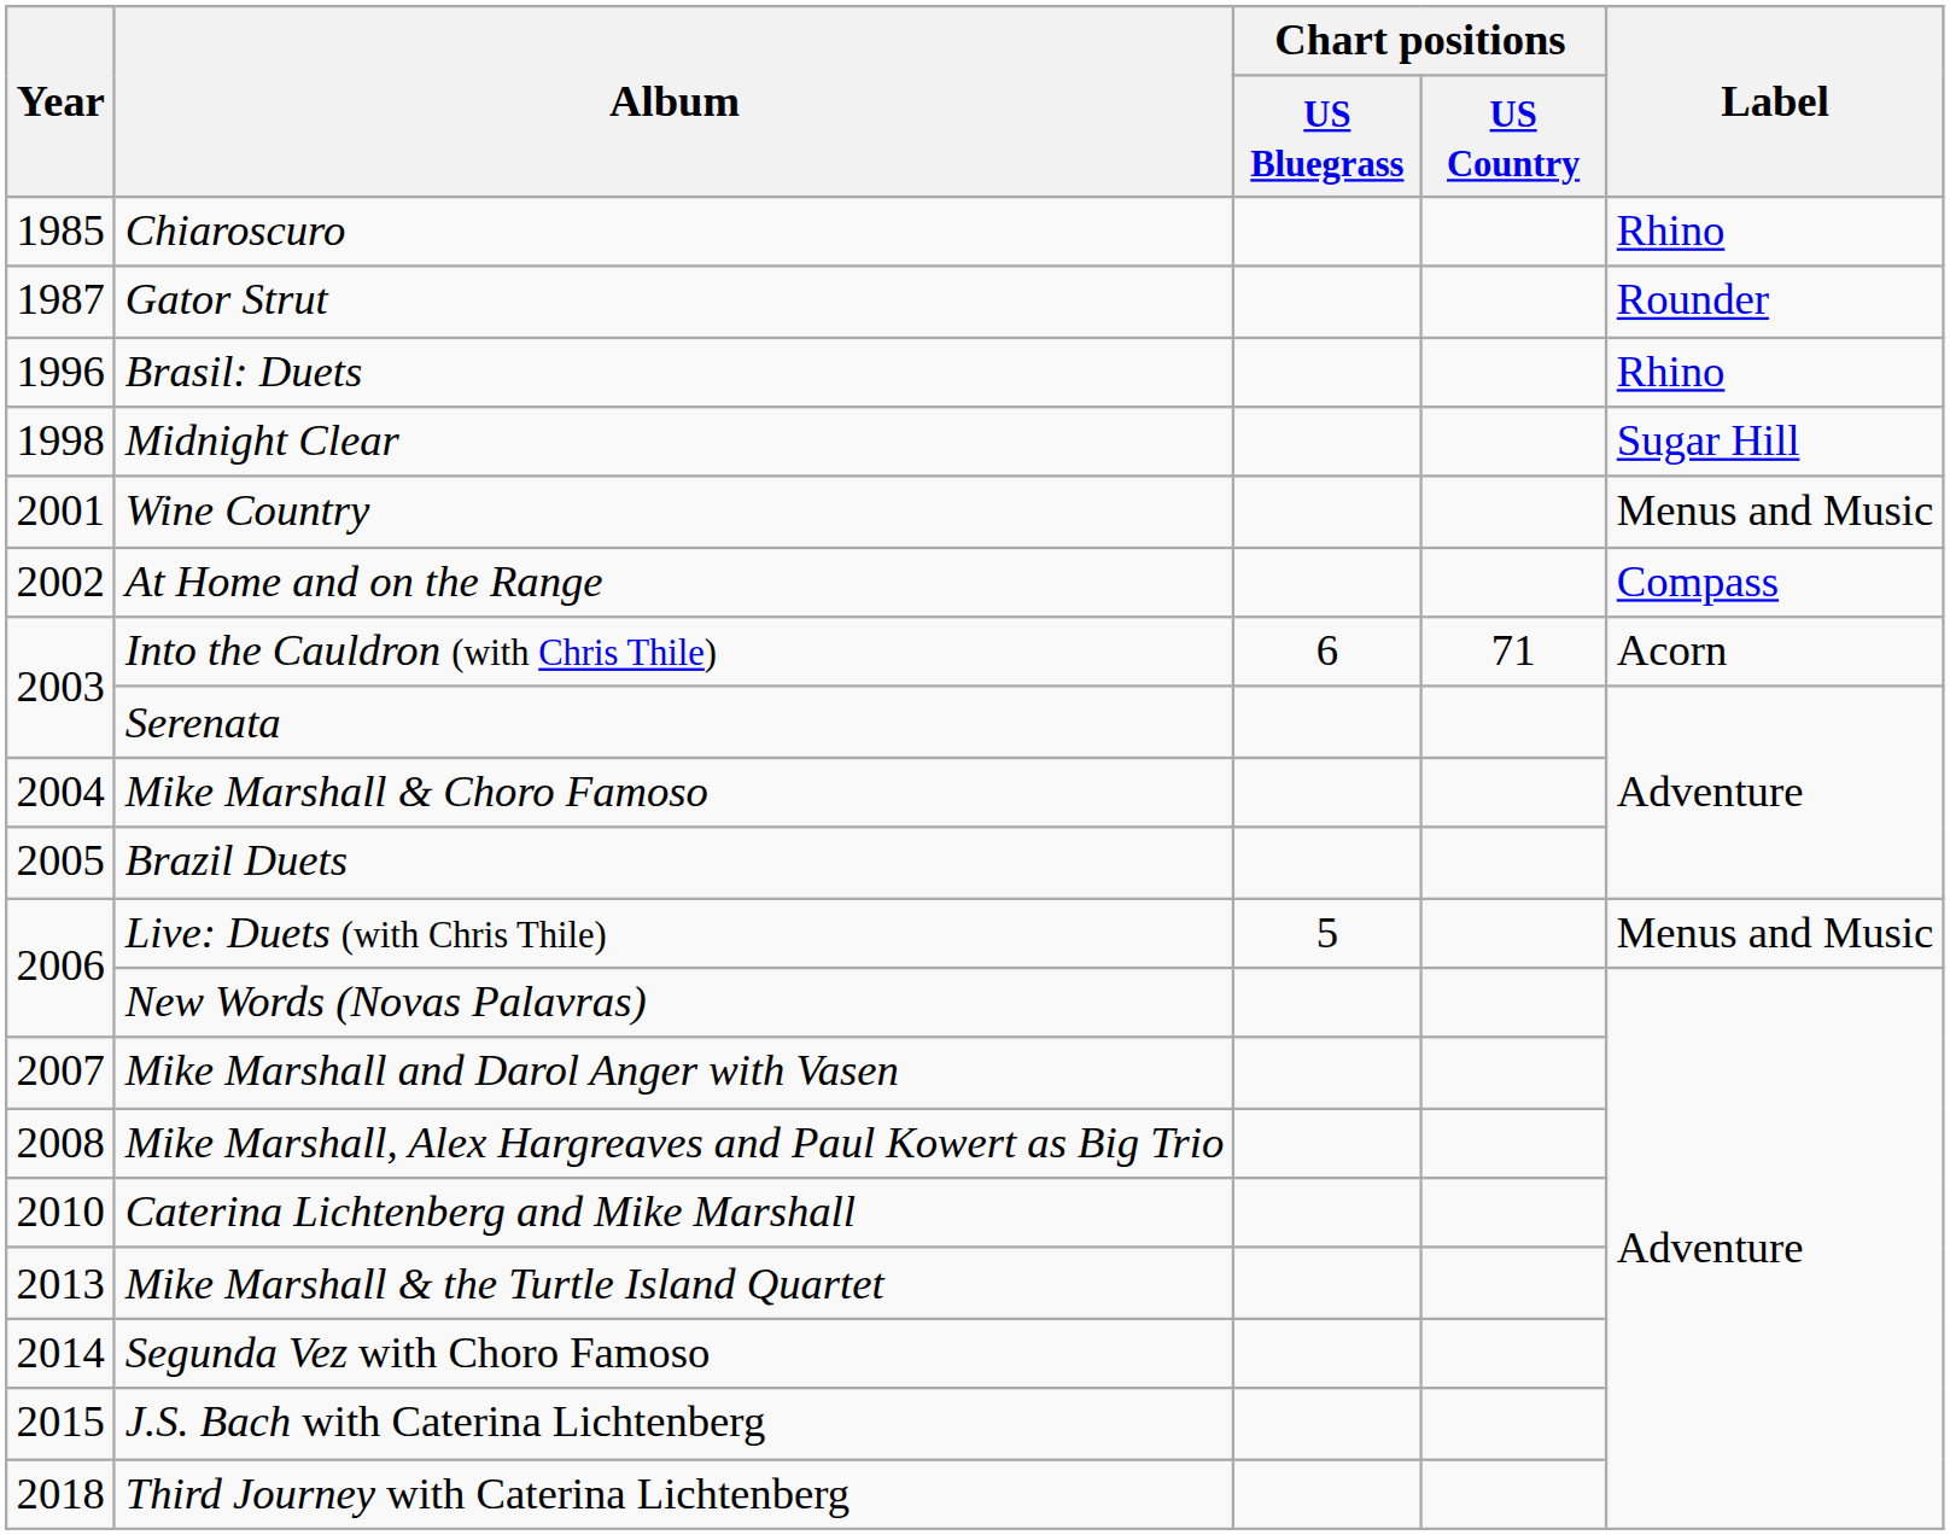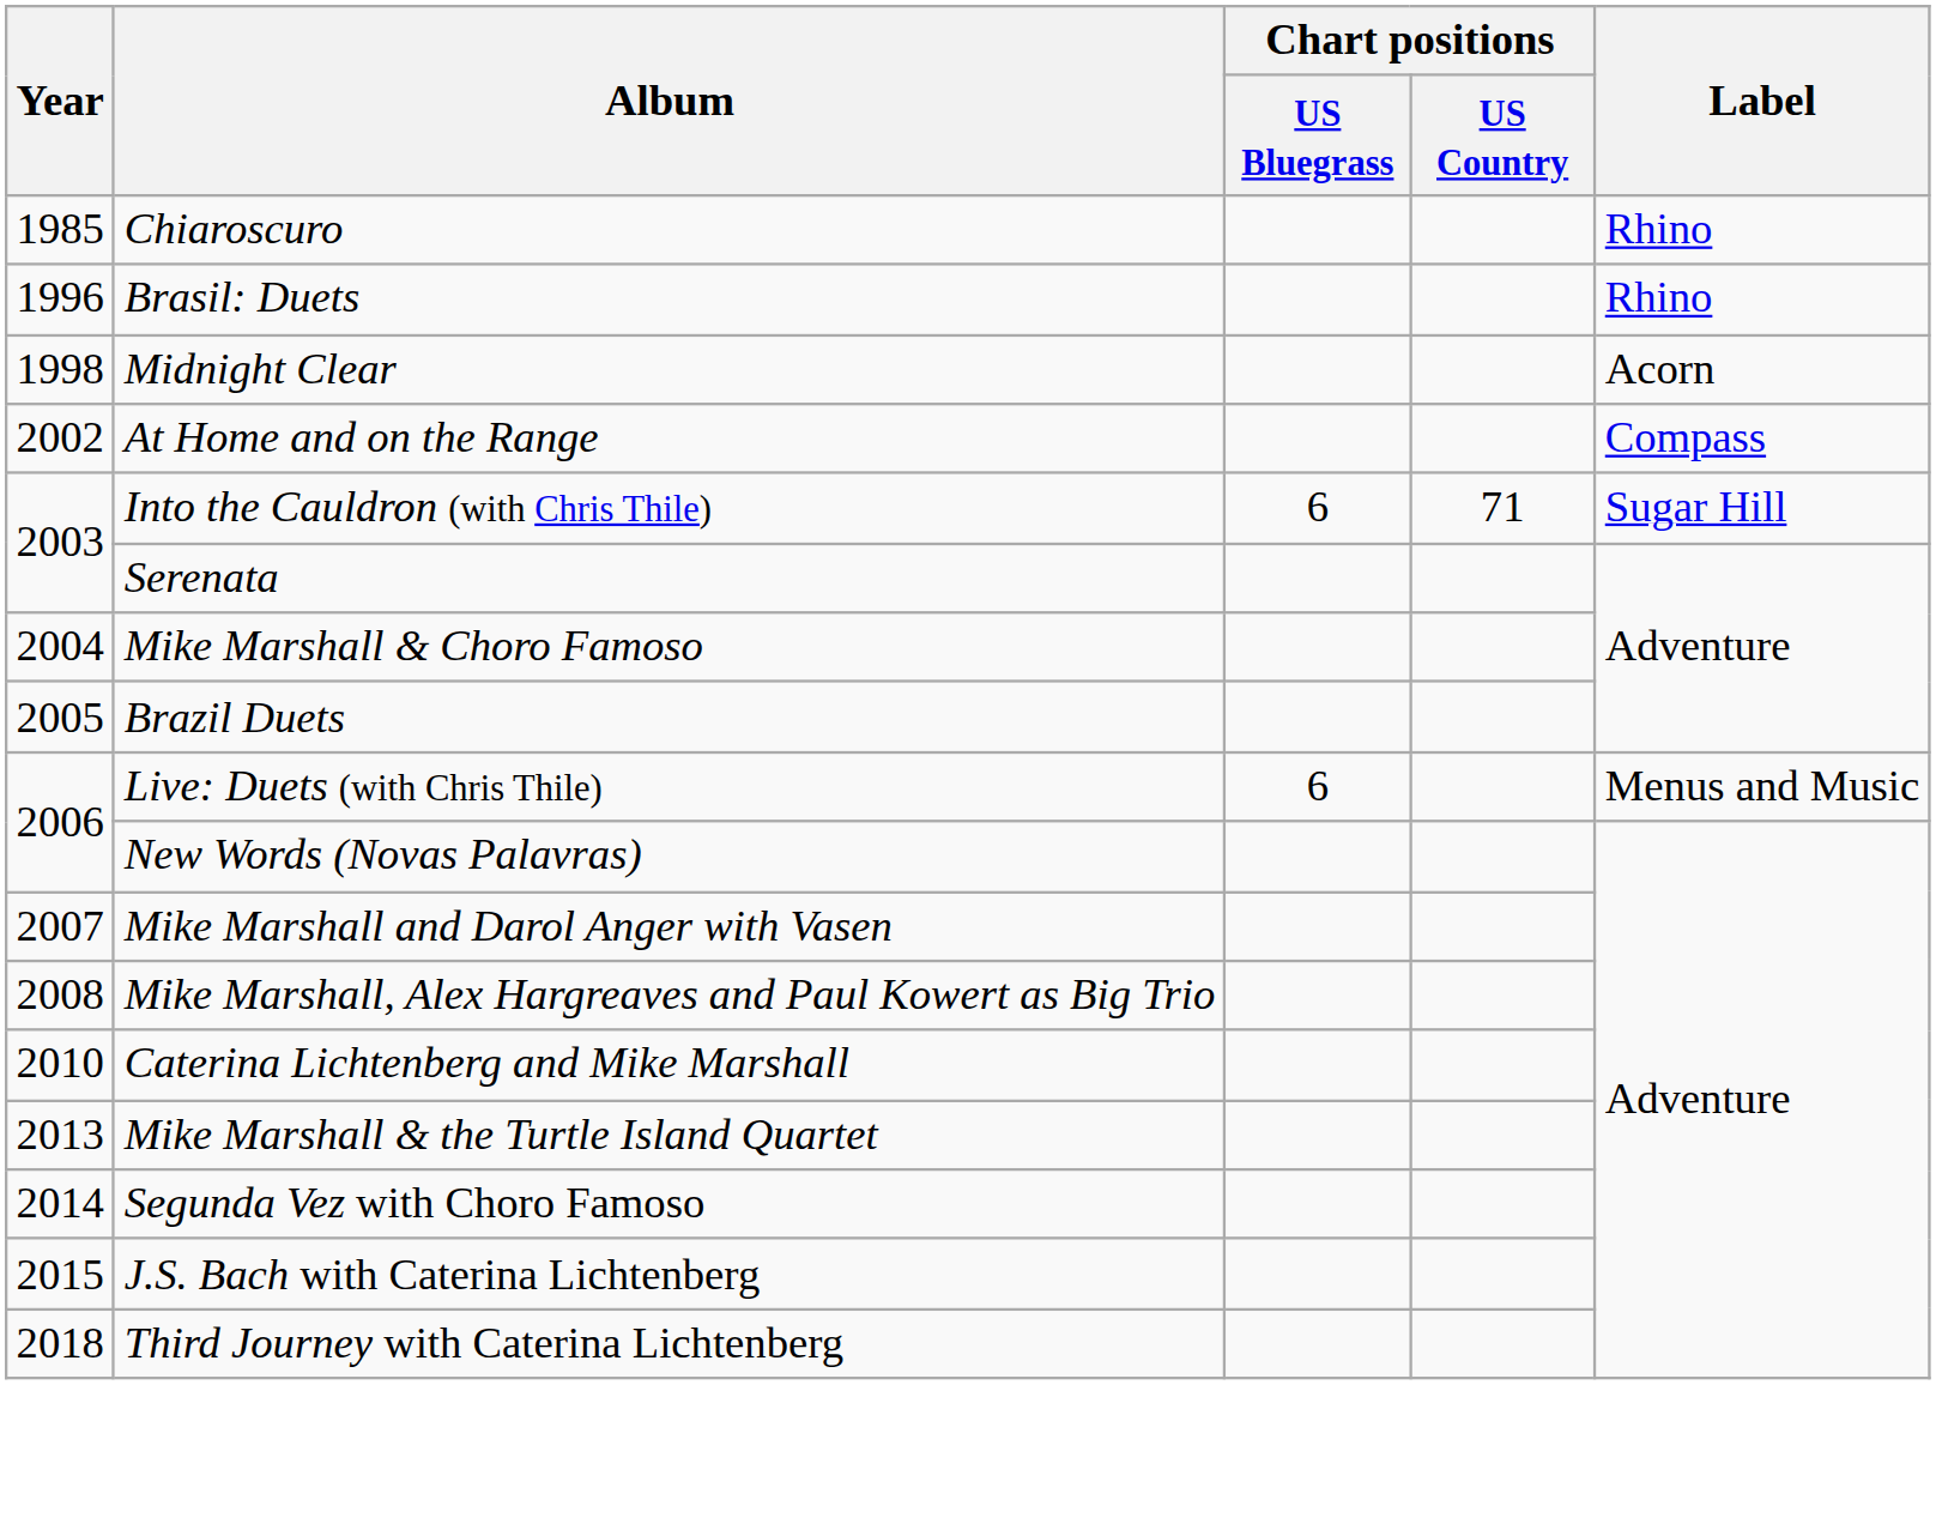 <table class="wikitable">
 <tr>
 <th rowspan="2">Year</th>
 <th rowspan="2">Album</th>
 <th colspan="2">Chart positions</th>
 <th rowspan="2">Label</th>
 </tr>
 <tr>
 <th width="60"><small><a href='#'>US Bluegrass</a></small></th>
 <th width="60"><small><a href='#'>US Country</a></small></th>
 </tr>
 <tr>
 <td>1985</td>
 <td><em>Chiaroscuro</em></td>
 <td></td>
 <td></td>
 <td><a href='#'>Rhino</a></td>
 </tr>
 <tr>
-<td>1987</td>
-<td><em>Gator Strut</em></td>
-<td></td>
-<td></td>
-<td><a href='#'>Rounder</a></td>
-</tr>
-<tr>
 <td>1996</td>
 <td><em>Brasil: Duets</em></td>
 <td></td>
 <td></td>
 <td><a href='#'>Rhino</a></td>
 </tr>
 <tr>
 <td>1998</td>
 <td><em>Midnight Clear</em></td>
 <td></td>
 <td></td>
-<td><a href='#'>Sugar Hill</a></td>
-</tr>
-<tr>
-<td>2001</td>
-<td><em>Wine Country</em></td>
-<td></td>
-<td></td>
-<td>Menus and Music</td>
+<td>Acorn</td>
 </tr>
 <tr>
 <td>2002</td>
 <td><em>At Home and on the Range</em></td>
 <td></td>
 <td></td>
 <td><a href='#'>Compass</a></td>
 </tr>
 <tr>
 <td rowspan="2">2003</td>
 <td><em>Into the Cauldron</em> <small>(with <a href='#'>Chris Thile</a>)</small></td>
 <td align="center">6</td>
 <td align="center">71</td>
-<td>Acorn</td>
+<td><a href='#'>Sugar Hill</a></td>
 </tr>
 <tr>
 <td><em>Serenata</em></td>
 <td></td>
 <td></td>
 <td rowspan="3">Adventure</td>
 </tr>
 <tr>
 <td>2004</td>
 <td><em>Mike Marshall & Choro Famoso</em></td>
 <td></td>
 <td></td>
 </tr>
 <tr>
 <td>2005</td>
 <td><em>Brazil Duets</em></td>
 <td></td>
 <td></td>
 </tr>
 <tr>
 <td rowspan="2">2006</td>
 <td><em>Live: Duets</em> <small>(with Chris Thile)</small></td>
-<td align="center">5</td>
+<td align="center">6</td>
 <td></td>
 <td>Menus and Music</td>
 </tr>
 <tr>
 <td><em>New Words (Novas Palavras)</em></td>
 <td></td>
 <td></td>
 <td rowspan="8">Adventure</td>
 </tr>
 <tr>
 <td>2007</td>
 <td><em>Mike Marshall and Darol Anger with Vasen</em></td>
 <td></td>
 </tr>
 <tr>
 <td>2008</td>
 <td><em>Mike Marshall, Alex Hargreaves and Paul Kowert as Big Trio</em></td>
 <td></td>
 <td></td>
 </tr>
 <tr>
 <td>2010</td>
 <td><em>Caterina Lichtenberg and Mike Marshall</em></td>
 <td></td>
 <td></td>
 </tr>
 <tr>
 <td>2013</td>
 <td><em>Mike Marshall & the Turtle Island Quartet</em></td>
 <td></td>
 <td></td>
 </tr>
 <tr>
 <td>2014</td>
 <td><em>Segunda Vez</em> with Choro Famoso</td>
 <td></td>
 <td></td>
 </tr>
 <tr>
 <td>2015</td>
 <td><em>J.S. Bach</em> with Caterina Lichtenberg</td>
 <td></td>
 <td></td>
 </tr>
 <tr>
 <td>2018</td>
 <td><em>Third Journey</em> with Caterina Lichtenberg</td>
 <td></td>
 <td></td>
 </tr>
 </table>
